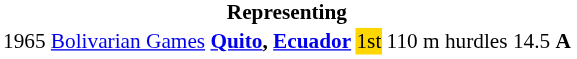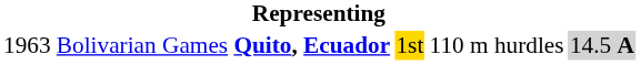 <table>
 <tr>
 <th colspan="6">Representing </th>
 </tr>
 <tr>
-<td>1965</td>
+<td>1963</td>
 <td><a href='#'>Bolivarian Games</a></td>
 <td><strong><a href='#'>Quito</a>, <a href='#'>Ecuador</a></strong></td>
 <td bgcolor=gold>1st</td>
 <td>110 m hurdles</td>
-<td>14.5 <strong>A</strong></td>
+<td style="background: lightgrey;">14.5 <strong>A</strong></td>
 </tr>
 </table>
